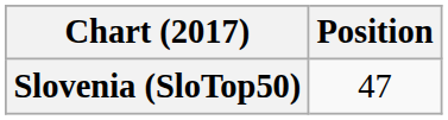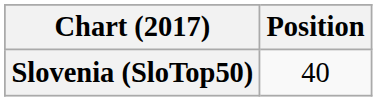 <table class="wikitable plainrowheaders" style="text-align:center">
 <tr>
 <th scope="col">Chart (2017)</th>
 <th scope="col">Position</th>
 </tr>
 <tr>
 <th scope="row">Slovenia (SloTop50)</th>
-<td>47</td>
+<td>40</td>
 </tr>
 </table>
